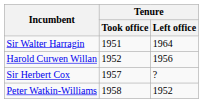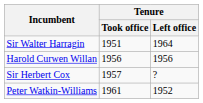 <table class="wikitable" style="text-align:left">
 <tr>
 <th rowspan="2">Incumbent</th>
 <th colspan="2">Tenure</th>
 </tr>
 <tr>
 <th>Took office</th>
 <th>Left office</th>
 </tr>
 <tr>
 <td><a href='#'>Sir Walter Harragin</a></td>
 <td>1951</td>
 <td>1964</td>
 </tr>
 <tr>
 <td><a href='#'>Harold Curwen Willan</a></td>
-<td>1952</td>
+<td>1956</td>
 <td>1956</td>
 </tr>
 <tr>
 <td><a href='#'>Sir Herbert Cox</a></td>
 <td>1957</td>
 <td>?</td>
 </tr>
 <tr>
 <td><a href='#'>Peter Watkin-Williams</a></td>
-<td>1958</td>
+<td>1961</td>
 <td>1952</td>
 </tr>
 </table>
